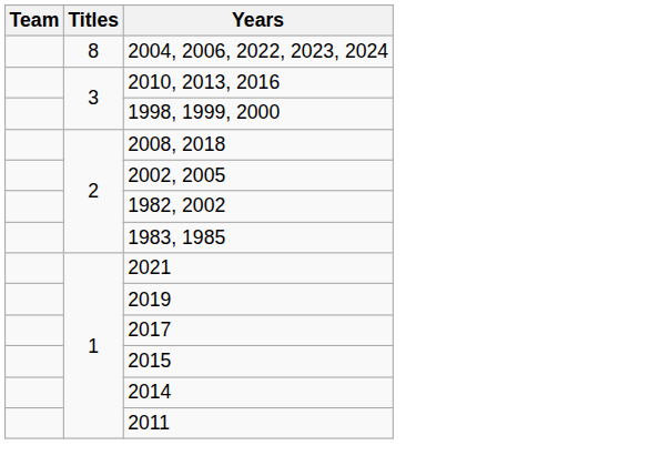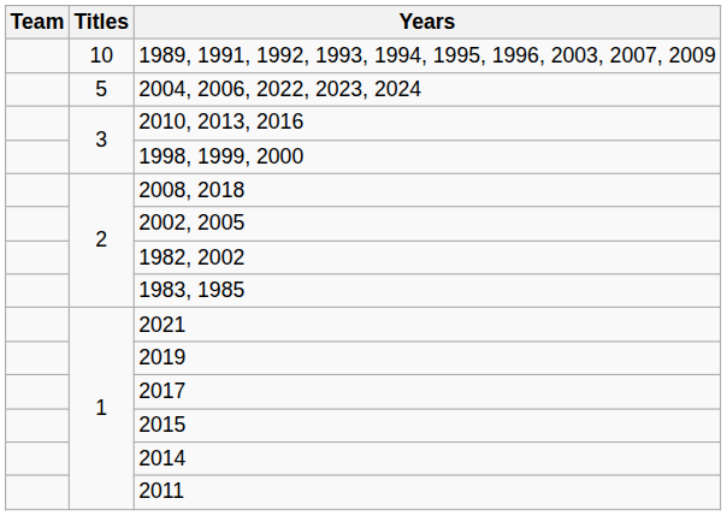 <table class="wikitable sortable" style="text-align:center">
 <tr>
 <th>Team</th>
 <th>Titles</th>
 <th>Years</th>
 </tr>
 <tr>
 <td style=><strong></strong></td>
-<td>8</td>
+<td>10</td>
+<td align=left>1989, 1991, 1992, 1993, 1994, 1995, 1996, 2003, 2007, 2009</td>
+</tr>
+<tr>
+<td style=><strong></strong></td>
+<td>5</td>
 <td align=left>2004, 2006, 2022, 2023, 2024</td>
 </tr>
 <tr>
 <td style=><strong></strong></td>
 <td rowspan="2">3</td>
 <td align=left>2010, 2013, 2016</td>
 </tr>
 <tr>
 <td style=><strong></strong></td>
 <td align=left>1998, 1999, 2000</td>
 </tr>
 <tr>
 <td style=><strong></strong></td>
 <td rowspan="4">2</td>
 <td align=left>2008, 2018</td>
 </tr>
 <tr>
 <td style=><strong></strong></td>
 <td align=left>2002, 2005</td>
 </tr>
 <tr>
 <td style=><strong></strong></td>
 <td align=left>1982, 2002</td>
 </tr>
 <tr>
 <td style=><strong></strong></td>
 <td align=left>1983, 1985</td>
 </tr>
 <tr>
 <td style=><strong></strong></td>
 <td rowspan="6">1</td>
 <td align=left>2021</td>
 </tr>
 <tr>
 <td style=><strong></strong></td>
 <td align=left>2019</td>
 </tr>
 <tr>
 <td style=><strong></strong></td>
 <td align=left>2017</td>
 </tr>
 <tr>
 <td style=><strong></strong></td>
 <td align=left>2015</td>
 </tr>
 <tr>
 <td style=><strong></strong></td>
 <td align=left>2014</td>
 </tr>
 <tr>
 <td style=><strong></strong></td>
 <td align=left>2011</td>
 </tr>
 </table>
